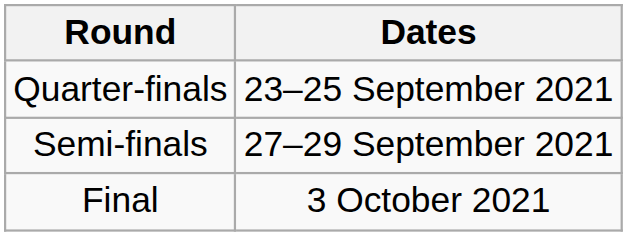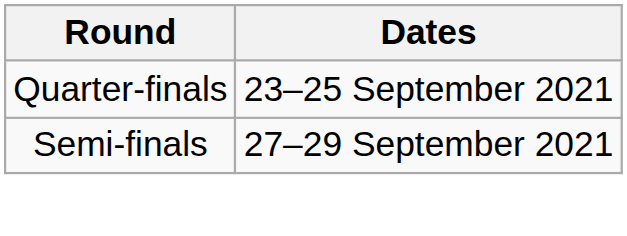 <table class="wikitable" style="text-align:center">
 <tr>
 <th>Round</th>
 <th>Dates</th>
 </tr>
 <tr>
 <td>Quarter-finals</td>
 <td>23–25 September 2021</td>
 </tr>
 <tr>
 <td>Semi-finals</td>
 <td>27–29 September 2021</td>
 </tr>
-<tr>
-<td>Final</td>
-<td>3 October 2021</td>
-</tr>
 </table>
